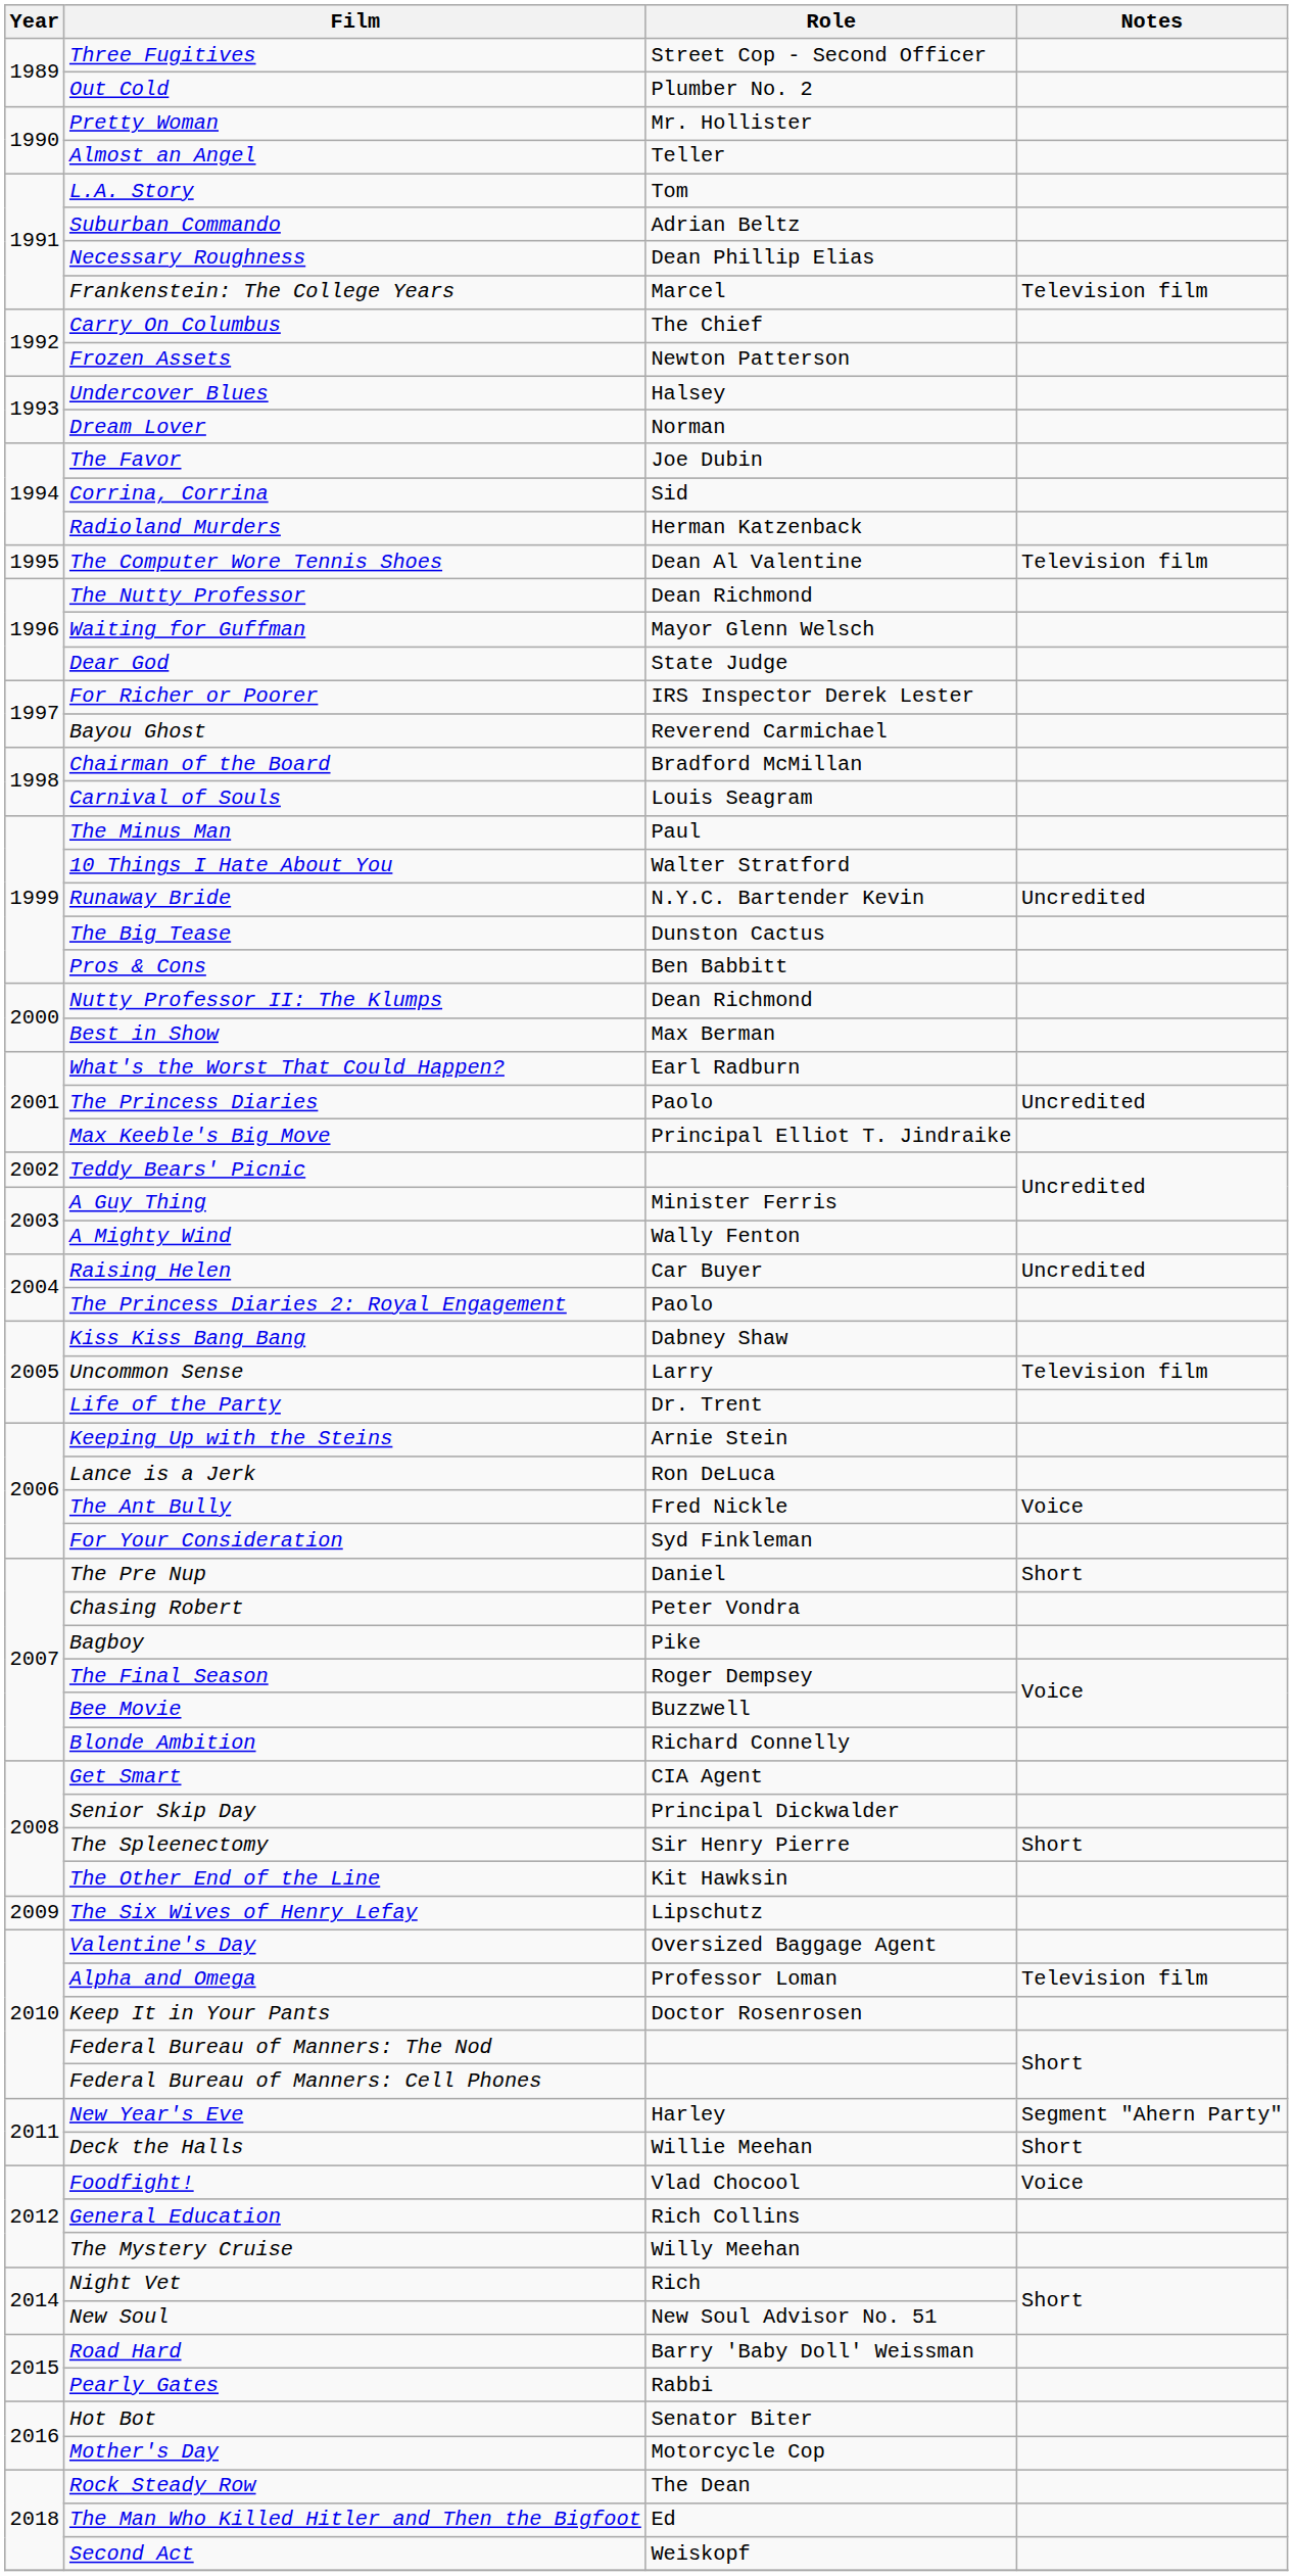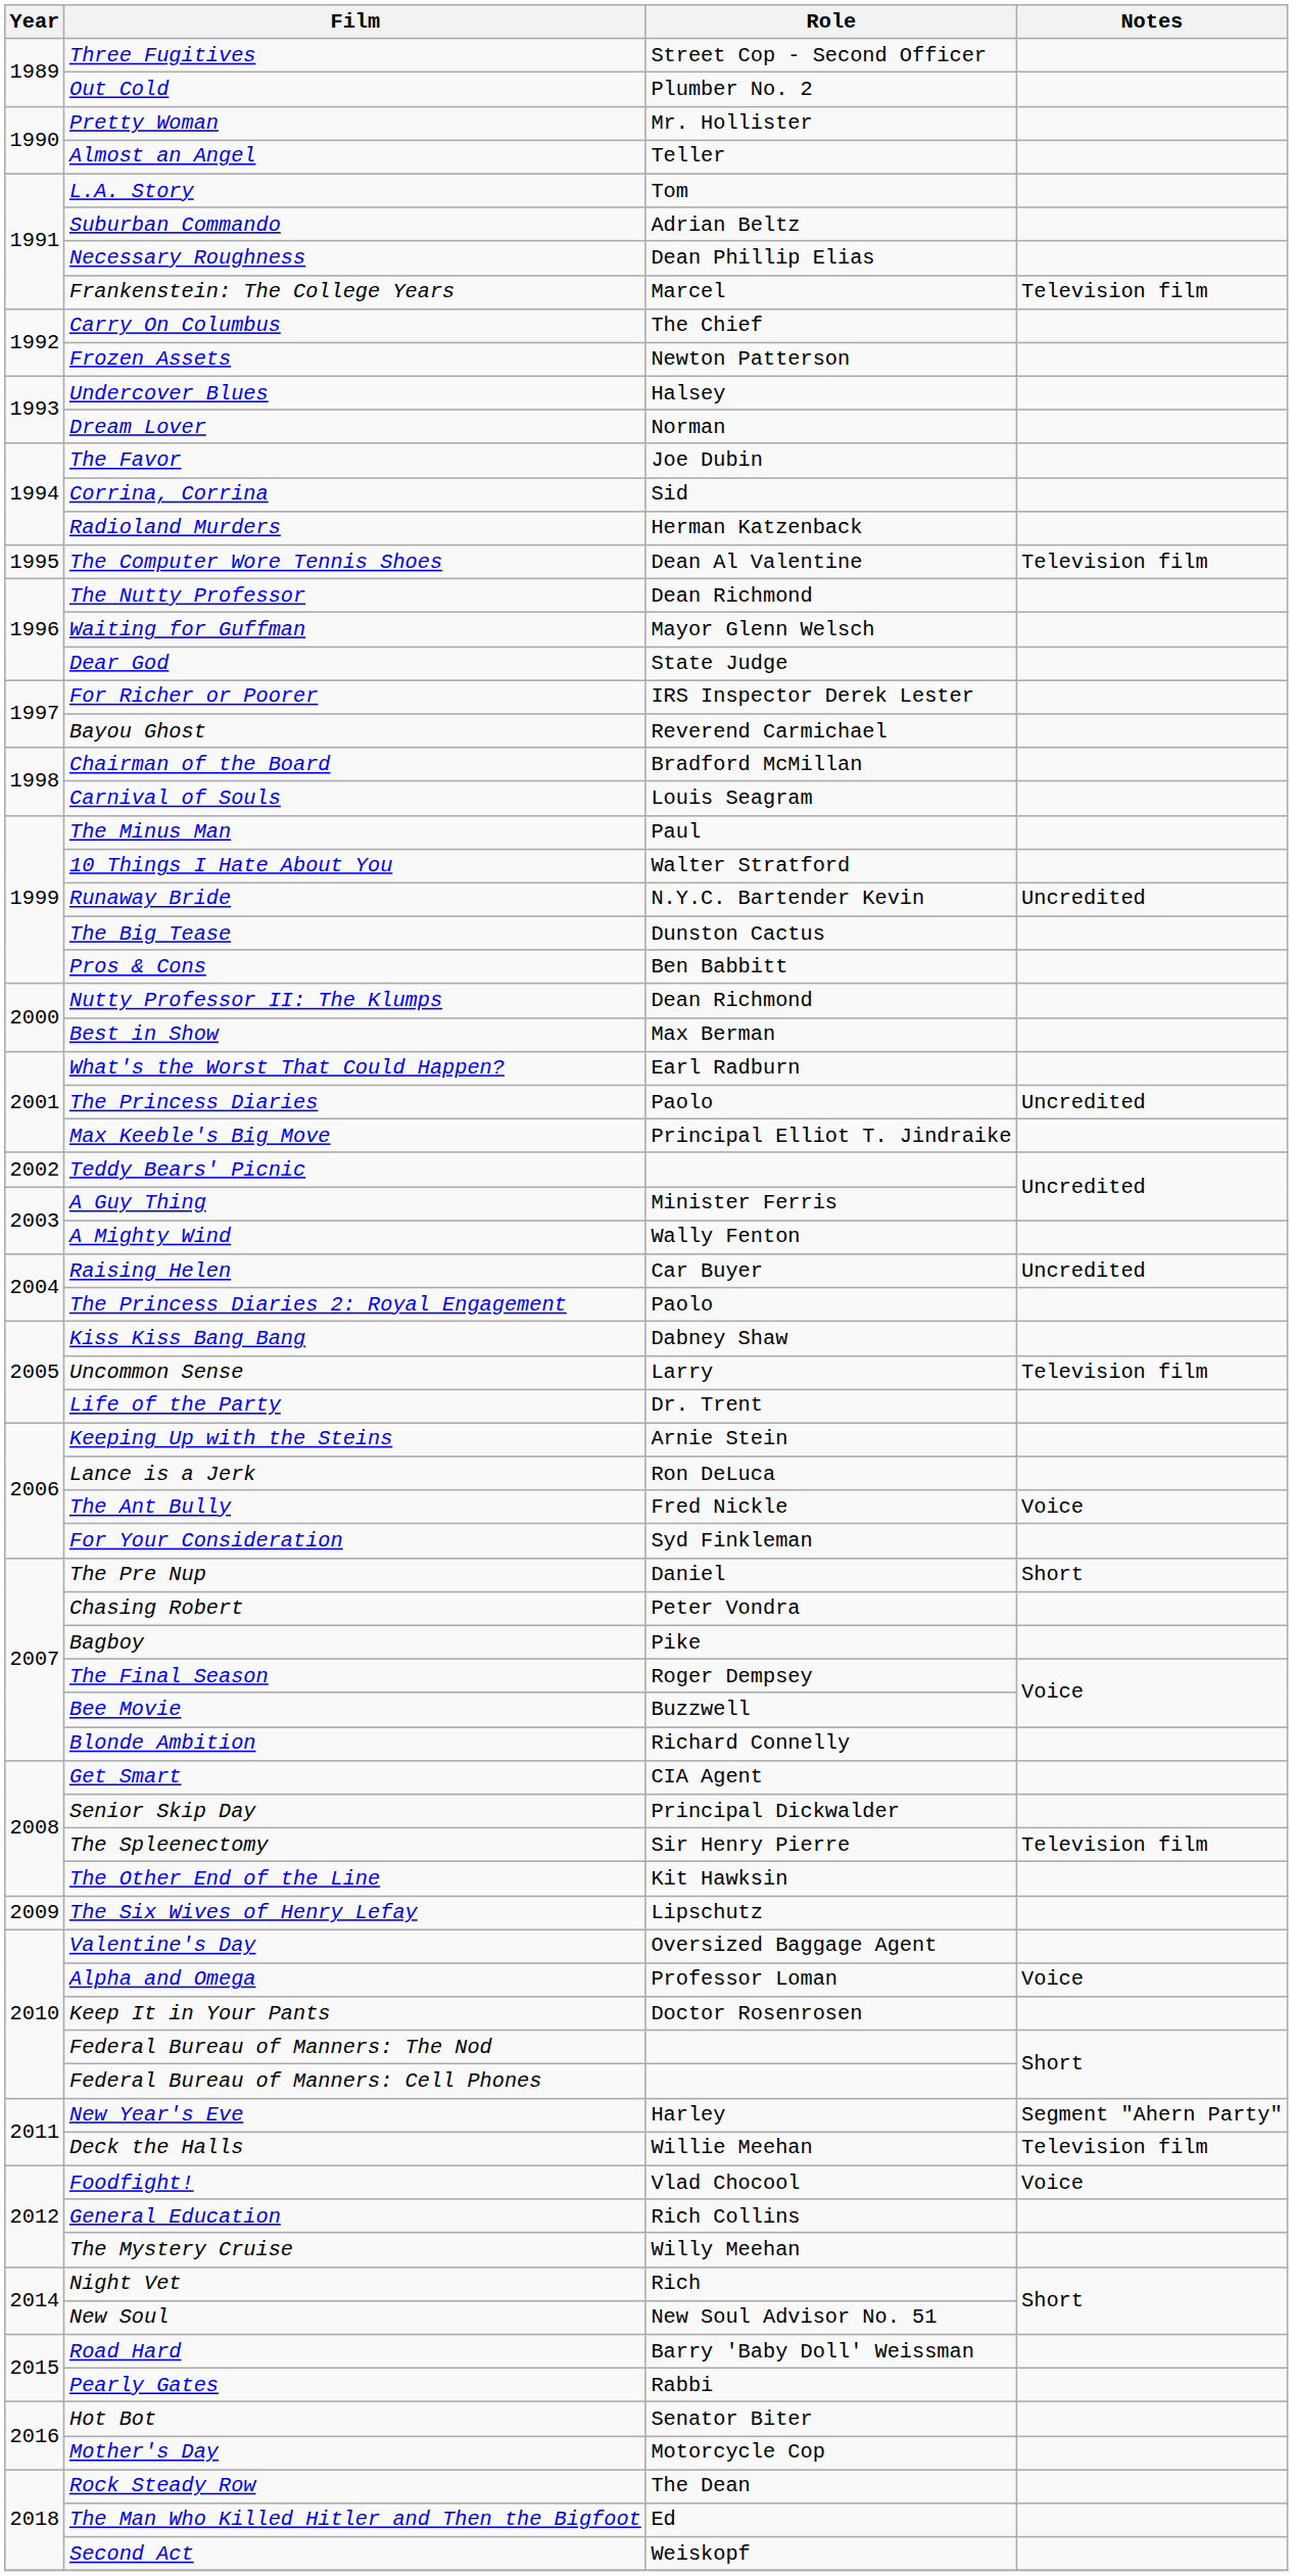 <table class="wikitable sortable">
 <tr>
 <th>Year</th>
 <th>Film</th>
 <th>Role</th>
 <th>Notes</th>
 </tr>
 <tr>
 <td rowspan="2">1989</td>
 <td><em> <a href='#'>Three Fugitives</a></em></td>
 <td>Street Cop - Second Officer</td>
 <td></td>
 </tr>
 <tr>
 <td><em><a href='#'>Out Cold</a></em></td>
 <td>Plumber No. 2</td>
 <td></td>
 </tr>
 <tr>
 <td rowspan="2">1990</td>
 <td><em><a href='#'>Pretty Woman</a></em></td>
 <td>Mr. Hollister</td>
 <td></td>
 </tr>
 <tr>
 <td><em><a href='#'>Almost an Angel</a></em></td>
 <td>Teller</td>
 <td></td>
 </tr>
 <tr>
 <td rowspan="4">1991</td>
 <td><em><a href='#'>L.A. Story</a></em></td>
 <td>Tom</td>
 <td></td>
 </tr>
 <tr>
 <td><em><a href='#'>Suburban Commando</a></em></td>
 <td>Adrian Beltz</td>
 <td></td>
 </tr>
 <tr>
 <td><em><a href='#'>Necessary Roughness</a></em></td>
 <td>Dean Phillip Elias</td>
 <td></td>
 </tr>
 <tr>
 <td><em>Frankenstein: The College Years</em></td>
 <td>Marcel</td>
 <td>Television film</td>
 </tr>
 <tr>
 <td rowspan="2">1992</td>
 <td><em><a href='#'>Carry On Columbus</a></em></td>
 <td>The Chief</td>
 <td></td>
 </tr>
 <tr>
 <td><em><a href='#'>Frozen Assets</a></em></td>
 <td>Newton Patterson</td>
 <td></td>
 </tr>
 <tr>
 <td rowspan="2">1993</td>
 <td><em><a href='#'>Undercover Blues</a></em></td>
 <td>Halsey</td>
 <td></td>
 </tr>
 <tr>
 <td><em><a href='#'>Dream Lover</a></em></td>
 <td>Norman</td>
 <td></td>
 </tr>
 <tr>
 <td rowspan="3">1994</td>
 <td><em><a href='#'>The Favor</a></em></td>
 <td>Joe Dubin</td>
 <td></td>
 </tr>
 <tr>
 <td><em><a href='#'>Corrina, Corrina</a></em></td>
 <td>Sid</td>
 <td></td>
 </tr>
 <tr>
 <td><em><a href='#'>Radioland Murders</a></em></td>
 <td>Herman Katzenback</td>
 <td></td>
 </tr>
 <tr>
 <td>1995</td>
 <td><em><a href='#'>The Computer Wore Tennis Shoes</a></em></td>
 <td>Dean Al Valentine</td>
 <td>Television film</td>
 </tr>
 <tr>
 <td rowspan="3">1996</td>
 <td><em><a href='#'>The Nutty Professor</a></em></td>
 <td>Dean Richmond</td>
 <td></td>
 </tr>
 <tr>
 <td><em><a href='#'>Waiting for Guffman</a></em></td>
 <td>Mayor Glenn Welsch</td>
 <td></td>
 </tr>
 <tr>
 <td><em><a href='#'>Dear God</a></em></td>
 <td>State Judge</td>
 <td></td>
 </tr>
 <tr>
 <td rowspan="2">1997</td>
 <td><em><a href='#'>For Richer or Poorer</a></em></td>
 <td>IRS Inspector Derek Lester</td>
 <td></td>
 </tr>
 <tr>
 <td><em>Bayou Ghost</em></td>
 <td>Reverend Carmichael</td>
 <td></td>
 </tr>
 <tr>
 <td rowspan="2">1998</td>
 <td><em><a href='#'>Chairman of the Board</a></em></td>
 <td>Bradford McMillan</td>
 <td></td>
 </tr>
 <tr>
 <td><em><a href='#'>Carnival of Souls</a></em></td>
 <td>Louis Seagram</td>
 <td></td>
 </tr>
 <tr>
 <td rowspan="5">1999</td>
 <td><em><a href='#'>The Minus Man</a></em></td>
 <td>Paul</td>
 <td></td>
 </tr>
 <tr>
 <td><em><a href='#'>10 Things I Hate About You</a></em></td>
 <td>Walter Stratford</td>
 <td></td>
 </tr>
 <tr>
 <td><em><a href='#'>Runaway Bride</a></em></td>
 <td>N.Y.C. Bartender Kevin</td>
 <td>Uncredited</td>
 </tr>
 <tr>
 <td><em><a href='#'>The Big Tease</a></em></td>
 <td>Dunston Cactus</td>
 <td></td>
 </tr>
 <tr>
 <td><em><a href='#'>Pros & Cons</a></em></td>
 <td>Ben Babbitt</td>
 <td></td>
 </tr>
 <tr>
 <td rowspan="2">2000</td>
 <td><em><a href='#'>Nutty Professor II: The Klumps</a></em></td>
 <td>Dean Richmond</td>
 <td></td>
 </tr>
 <tr>
 <td><em><a href='#'>Best in Show</a></em></td>
 <td>Max Berman</td>
 <td></td>
 </tr>
 <tr>
 <td rowspan="3">2001</td>
 <td><em><a href='#'>What's the Worst That Could Happen?</a></em></td>
 <td>Earl Radburn</td>
 <td></td>
 </tr>
 <tr>
 <td><em><a href='#'>The Princess Diaries</a></em></td>
 <td>Paolo</td>
 <td>Uncredited</td>
 </tr>
 <tr>
 <td><em><a href='#'>Max Keeble's Big Move</a></em></td>
 <td>Principal Elliot T. Jindraike</td>
 <td></td>
 </tr>
 <tr>
 <td>2002</td>
 <td><em><a href='#'>Teddy Bears' Picnic</a></em></td>
 <td></td>
 <td rowspan=2>Uncredited</td>
 </tr>
 <tr>
 <td rowspan="2">2003</td>
 <td><em><a href='#'>A Guy Thing</a></em></td>
 <td>Minister Ferris</td>
 </tr>
 <tr>
 <td><em><a href='#'>A Mighty Wind</a></em></td>
 <td>Wally Fenton</td>
 <td></td>
 </tr>
 <tr>
 <td rowspan="2">2004</td>
 <td><em><a href='#'>Raising Helen</a></em></td>
 <td>Car Buyer</td>
 <td>Uncredited</td>
 </tr>
 <tr>
 <td><em><a href='#'>The Princess Diaries 2: Royal Engagement</a></em></td>
 <td>Paolo</td>
 <td></td>
 </tr>
 <tr>
 <td rowspan="3">2005</td>
 <td><em><a href='#'>Kiss Kiss Bang Bang</a></em></td>
 <td>Dabney Shaw</td>
 <td></td>
 </tr>
 <tr>
 <td><em>Uncommon Sense</em></td>
 <td>Larry</td>
 <td>Television film</td>
 </tr>
 <tr>
 <td><em><a href='#'>Life of the Party</a></em></td>
 <td>Dr. Trent</td>
 <td></td>
 </tr>
 <tr>
 <td rowspan="4">2006</td>
 <td><em><a href='#'>Keeping Up with the Steins</a></em></td>
 <td>Arnie Stein</td>
 <td></td>
 </tr>
 <tr>
 <td><em>Lance is a Jerk</em></td>
 <td>Ron DeLuca</td>
 <td></td>
 </tr>
 <tr>
 <td><em><a href='#'>The Ant Bully</a></em></td>
 <td>Fred Nickle</td>
 <td>Voice</td>
 </tr>
 <tr>
 <td><em><a href='#'>For Your Consideration</a></em></td>
 <td>Syd Finkleman</td>
 <td></td>
 </tr>
 <tr>
 <td rowspan="6">2007</td>
 <td><em>The Pre Nup</em></td>
 <td>Daniel</td>
 <td>Short</td>
 </tr>
 <tr>
 <td><em>Chasing Robert</em></td>
 <td>Peter Vondra</td>
 <td></td>
 </tr>
 <tr>
 <td><em>Bagboy</em></td>
 <td>Pike</td>
 <td></td>
 </tr>
 <tr>
 <td><em><a href='#'>The Final Season</a></em></td>
 <td>Roger Dempsey</td>
 <td rowspan=2>Voice</td>
 </tr>
 <tr>
 <td><em><a href='#'>Bee Movie</a></em></td>
 <td>Buzzwell</td>
 </tr>
 <tr>
 <td><em><a href='#'>Blonde Ambition</a></em></td>
 <td>Richard Connelly</td>
 <td></td>
 </tr>
 <tr>
 <td rowspan="4">2008</td>
 <td><em><a href='#'>Get Smart</a></em></td>
 <td>CIA Agent</td>
 <td></td>
 </tr>
 <tr>
 <td><em>Senior Skip Day</em></td>
 <td>Principal Dickwalder</td>
 <td></td>
 </tr>
 <tr>
 <td><em>The Spleenectomy</em></td>
 <td>Sir Henry Pierre</td>
-<td>Short</td>
+<td>Television film</td>
 </tr>
 <tr>
 <td><em><a href='#'>The Other End of the Line</a></em></td>
 <td>Kit Hawksin</td>
 <td></td>
 </tr>
 <tr>
 <td>2009</td>
 <td><em><a href='#'>The Six Wives of Henry Lefay</a></em></td>
 <td>Lipschutz</td>
 <td></td>
 </tr>
 <tr>
 <td rowspan="5">2010</td>
 <td><em><a href='#'>Valentine's Day</a></em></td>
 <td>Oversized Baggage Agent</td>
 <td></td>
 </tr>
 <tr>
 <td><em><a href='#'>Alpha and Omega</a></em></td>
 <td>Professor Loman</td>
-<td>Television film</td>
+<td>Voice</td>
 </tr>
 <tr>
 <td><em>Keep It in Your Pants</em></td>
 <td>Doctor Rosenrosen</td>
 <td></td>
 </tr>
 <tr>
 <td><em>Federal Bureau of Manners: The Nod</em></td>
 <td></td>
 <td rowspan=2>Short</td>
 </tr>
 <tr>
 <td><em>Federal Bureau of Manners: Cell Phones</em></td>
 <td></td>
 </tr>
 <tr>
 <td rowspan="2">2011</td>
 <td><em><a href='#'>New Year's Eve</a></em></td>
 <td>Harley</td>
 <td>Segment "Ahern Party"</td>
 </tr>
 <tr>
 <td><em>Deck the Halls</em></td>
 <td>Willie Meehan</td>
-<td>Short</td>
+<td>Television film</td>
 </tr>
 <tr>
 <td rowspan="3">2012</td>
 <td><em><a href='#'>Foodfight!</a></em></td>
 <td>Vlad Chocool</td>
 <td>Voice</td>
 </tr>
 <tr>
 <td><em><a href='#'>General Education</a></em></td>
 <td>Rich Collins</td>
 <td></td>
 </tr>
 <tr>
 <td><em>The Mystery Cruise</em></td>
 <td>Willy Meehan</td>
 <td></td>
 </tr>
 <tr>
 <td rowspan="2">2014</td>
 <td><em>Night Vet</em></td>
 <td>Rich</td>
 <td rowspan=2>Short</td>
 </tr>
 <tr>
 <td><em>New Soul</em></td>
 <td>New Soul Advisor No. 51</td>
 </tr>
 <tr>
 <td rowspan="2">2015</td>
 <td><em><a href='#'>Road Hard</a></em></td>
 <td>Barry 'Baby Doll' Weissman</td>
 <td></td>
 </tr>
 <tr>
 <td><em><a href='#'>Pearly Gates</a></em></td>
 <td>Rabbi</td>
 <td></td>
 </tr>
 <tr>
 <td rowspan="2">2016</td>
 <td><em>Hot Bot</em></td>
 <td>Senator Biter</td>
 <td></td>
 </tr>
 <tr>
 <td><em><a href='#'>Mother's Day</a></em></td>
 <td>Motorcycle Cop</td>
 <td></td>
 </tr>
 <tr>
 <td rowspan="3">2018</td>
 <td><em><a href='#'>Rock Steady Row</a></em></td>
 <td>The Dean</td>
 <td></td>
 </tr>
 <tr>
 <td><em><a href='#'>The Man Who Killed Hitler and Then the Bigfoot</a></em></td>
 <td>Ed</td>
 <td></td>
 </tr>
 <tr>
 <td><em><a href='#'>Second Act</a></em></td>
 <td>Weiskopf</td>
 <td></td>
 </tr>
 <tr>
 </tr>
 </table>
